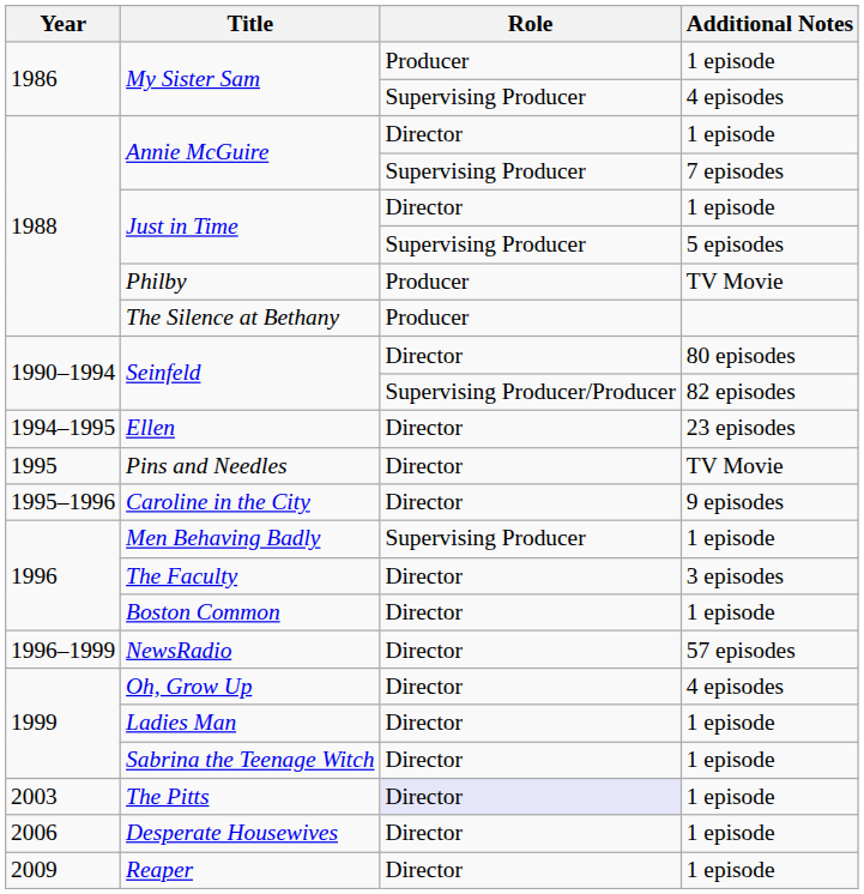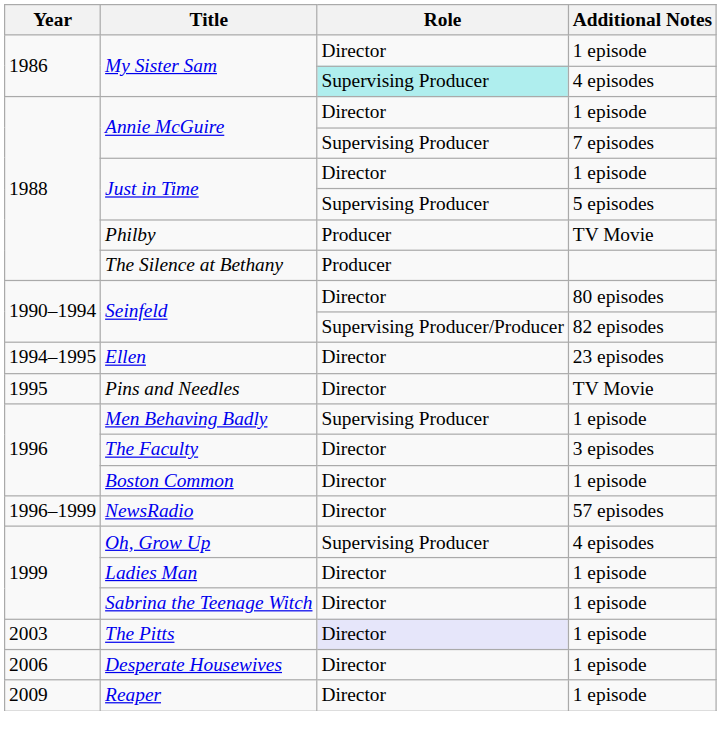 <table class="wikitable sortable">
 <tr>
 <th>Year</th>
 <th>Title</th>
 <th>Role</th>
 <th class="unsortable">Additional Notes</th>
 </tr>
 <tr>
 <td rowspan=2>1986</td>
 <td rowspan=2><em><a href='#'>My Sister Sam</a></em></td>
-<td>Producer</td>
+<td>Director</td>
 <td>1 episode</td>
 </tr>
 <tr>
-<td>Supervising Producer</td>
+<td style="background: paleturquoise;">Supervising Producer</td>
 <td>4 episodes</td>
 </tr>
 <tr>
 <td rowspan=6>1988</td>
 <td rowspan=2><em><a href='#'>Annie McGuire</a></em></td>
 <td>Director</td>
 <td>1 episode</td>
 </tr>
 <tr>
 <td>Supervising Producer</td>
 <td>7 episodes</td>
 </tr>
 <tr>
 <td rowspan=2><em><a href='#'>Just in Time</a></em></td>
 <td>Director</td>
 <td>1 episode</td>
 </tr>
 <tr>
 <td>Supervising Producer</td>
 <td>5 episodes</td>
 </tr>
 <tr>
 <td><em>Philby</em></td>
 <td>Producer</td>
 <td>TV Movie</td>
 </tr>
 <tr>
 <td><em>The Silence at Bethany</em></td>
 <td>Producer</td>
 <td></td>
 </tr>
 <tr>
 <td rowspan=2>1990–1994</td>
 <td rowspan=2><em><a href='#'>Seinfeld</a></em></td>
 <td>Director</td>
 <td>80 episodes</td>
 </tr>
 <tr>
 <td>Supervising Producer/Producer</td>
 <td>82 episodes</td>
 </tr>
 <tr>
 <td>1994–1995</td>
 <td><em><a href='#'>Ellen</a></em></td>
 <td>Director</td>
 <td>23 episodes</td>
 </tr>
 <tr>
 <td>1995</td>
 <td><em>Pins and Needles</em></td>
 <td>Director</td>
 <td>TV Movie</td>
 </tr>
 <tr>
-<td>1995–1996</td>
-<td><em><a href='#'>Caroline in the City</a></em></td>
-<td>Director</td>
-<td>9 episodes</td>
-</tr>
-<tr>
 <td rowspan=3>1996</td>
 <td><em><a href='#'>Men Behaving Badly</a></em></td>
 <td>Supervising Producer</td>
 <td>1 episode</td>
 </tr>
 <tr>
 <td><em><a href='#'>The Faculty</a></em></td>
 <td>Director</td>
 <td>3 episodes</td>
 </tr>
 <tr>
 <td><em><a href='#'>Boston Common</a></em></td>
 <td>Director</td>
 <td>1 episode</td>
 </tr>
 <tr>
 <td>1996–1999</td>
 <td><em><a href='#'>NewsRadio</a></em></td>
 <td>Director</td>
 <td>57 episodes</td>
 </tr>
 <tr>
 <td rowspan=3>1999</td>
 <td><em><a href='#'>Oh, Grow Up</a></em></td>
-<td>Director</td>
+<td>Supervising Producer</td>
 <td>4 episodes</td>
 </tr>
 <tr>
 <td><em><a href='#'>Ladies Man</a></em></td>
 <td>Director</td>
 <td>1 episode</td>
 </tr>
 <tr>
 <td><em><a href='#'>Sabrina the Teenage Witch</a></em></td>
 <td>Director</td>
 <td>1 episode</td>
 </tr>
 <tr>
 <td>2003</td>
 <td><em><a href='#'>The Pitts</a></em></td>
 <td style="background: lavender;">Director</td>
 <td>1 episode</td>
 </tr>
 <tr>
 <td>2006</td>
 <td><em><a href='#'>Desperate Housewives</a></em></td>
 <td>Director</td>
 <td>1 episode</td>
 </tr>
 <tr>
 <td>2009</td>
 <td><em><a href='#'>Reaper</a></em></td>
 <td>Director</td>
 <td>1 episode</td>
 </tr>
 </table>
